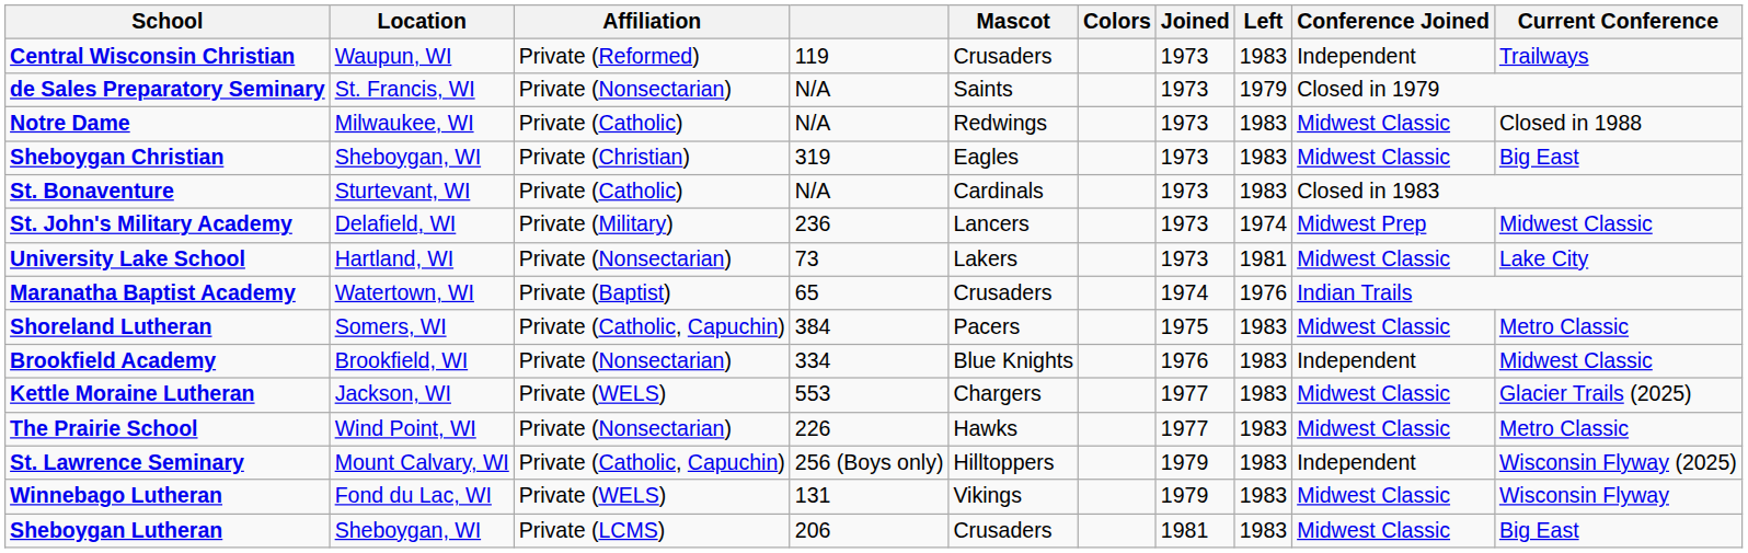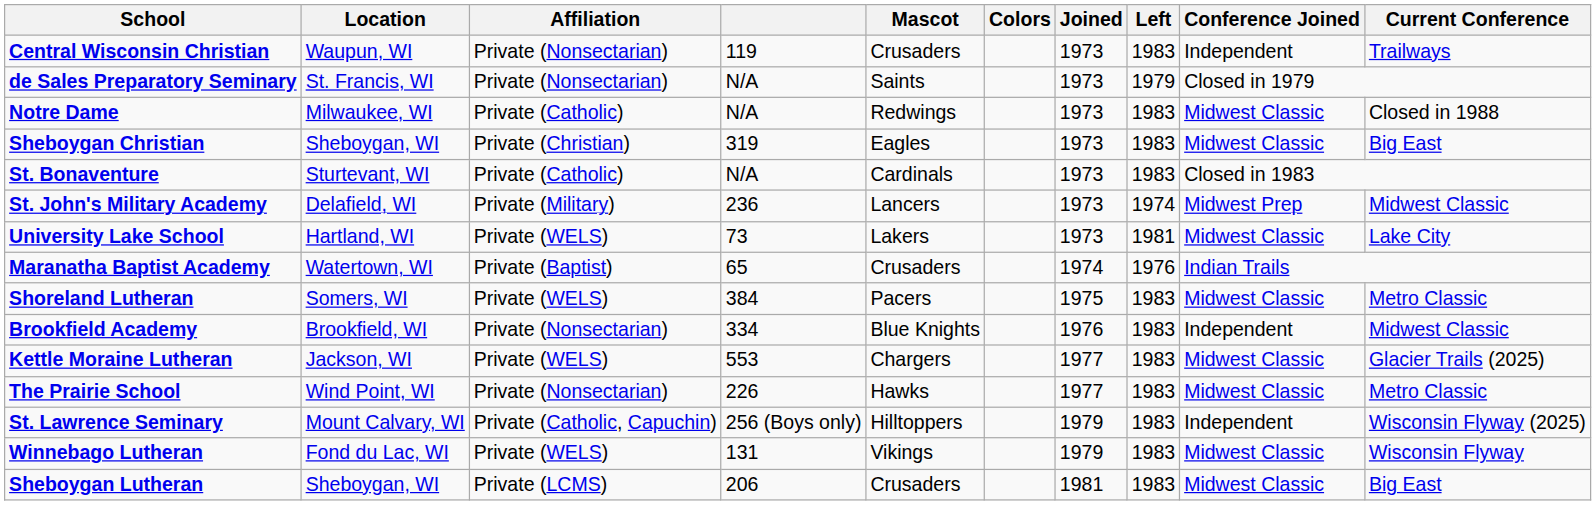 <table class="wikitable sortable">
 <tr>
 <th>School</th>
 <th>Location</th>
 <th>Affiliation</th>
 <th></th>
 <th>Mascot</th>
 <th>Colors</th>
 <th>Joined</th>
 <th>Left</th>
 <th>Conference Joined</th>
 <th>Current Conference</th>
 </tr>
 <tr>
 <td><a href='#'><strong>Central Wisconsin Christian</strong></a></td>
 <td><a href='#'>Waupun, WI</a></td>
-<td>Private (<a href='#'>Reformed</a>)</td>
+<td>Private (<a href='#'>Nonsectarian</a>)</td>
 <td>119</td>
 <td>Crusaders</td>
 <td> </td>
 <td>1973</td>
 <td>1983</td>
 <td>Independent</td>
 <td><a href='#'>Trailways</a></td>
 </tr>
 <tr>
 <td><a href='#'><strong>de Sales Preparatory Seminary</strong></a></td>
 <td><a href='#'>St. Francis, WI</a></td>
 <td>Private (<a href='#'>Nonsectarian</a>)</td>
 <td>N/A</td>
 <td>Saints</td>
 <td> </td>
 <td>1973</td>
 <td>1979</td>
 <td colspan="2">Closed in 1979</td>
 </tr>
 <tr>
 <td><a href='#'><strong>Notre Dame</strong></a></td>
 <td><a href='#'>Milwaukee, WI</a></td>
 <td>Private (<a href='#'>Catholic</a>)</td>
 <td>N/A</td>
 <td>Redwings</td>
 <td> </td>
 <td>1973</td>
 <td>1983</td>
 <td><a href='#'>Midwest Classic</a></td>
 <td>Closed in 1988</td>
 </tr>
 <tr>
 <td><a href='#'><strong>Sheboygan Christian</strong></a></td>
 <td><a href='#'>Sheboygan, WI</a></td>
 <td>Private (<a href='#'>Christian</a>)</td>
 <td>319</td>
 <td>Eagles</td>
 <td> </td>
 <td>1973</td>
 <td>1983</td>
 <td><a href='#'>Midwest Classic</a></td>
 <td><a href='#'>Big East</a></td>
 </tr>
 <tr>
 <td><a href='#'><strong>St. Bonaventure</strong></a></td>
 <td><a href='#'>Sturtevant, WI</a></td>
 <td>Private (<a href='#'>Catholic</a>)</td>
 <td>N/A</td>
 <td>Cardinals</td>
 <td> </td>
 <td>1973</td>
 <td>1983</td>
 <td colspan="2">Closed in 1983</td>
 </tr>
 <tr>
 <td><a href='#'><strong>St. John's Military Academy</strong></a></td>
 <td><a href='#'>Delafield, WI</a></td>
 <td>Private (<a href='#'>Military</a>)</td>
 <td>236</td>
 <td>Lancers</td>
 <td> </td>
 <td>1973</td>
 <td>1974</td>
 <td><a href='#'>Midwest Prep</a></td>
 <td><a href='#'>Midwest Classic</a></td>
 </tr>
 <tr>
 <td><a href='#'><strong>University Lake School</strong></a></td>
 <td><a href='#'>Hartland, WI</a></td>
-<td>Private (<a href='#'>Nonsectarian</a>)</td>
+<td>Private (<a href='#'>WELS</a>)</td>
 <td>73</td>
 <td>Lakers</td>
 <td> </td>
 <td>1973</td>
 <td>1981</td>
 <td><a href='#'>Midwest Classic</a></td>
 <td><a href='#'>Lake City</a></td>
 </tr>
 <tr>
 <td><a href='#'><strong>Maranatha Baptist Academy</strong></a></td>
 <td><a href='#'>Watertown, WI</a></td>
 <td>Private (<a href='#'>Baptist</a>)</td>
 <td>65</td>
 <td>Crusaders</td>
 <td> </td>
 <td>1974</td>
 <td>1976</td>
 <td colspan="2"><a href='#'>Indian Trails</a></td>
 </tr>
 <tr>
 <td><a href='#'><strong>Shoreland Lutheran</strong></a></td>
 <td><a href='#'>Somers, WI</a></td>
-<td>Private (<a href='#'>Catholic</a>, <a href='#'>Capuchin</a>)</td>
+<td>Private (<a href='#'>WELS</a>)</td>
 <td>384</td>
 <td>Pacers</td>
 <td> </td>
 <td>1975</td>
 <td>1983</td>
 <td><a href='#'>Midwest Classic</a></td>
 <td><a href='#'>Metro Classic</a></td>
 </tr>
 <tr>
 <td><a href='#'><strong>Brookfield Academy</strong></a></td>
 <td><a href='#'>Brookfield, WI</a></td>
 <td>Private (<a href='#'>Nonsectarian</a>)</td>
 <td>334</td>
 <td>Blue Knights</td>
 <td> </td>
 <td>1976</td>
 <td>1983</td>
 <td>Independent</td>
 <td><a href='#'>Midwest Classic</a></td>
 </tr>
 <tr>
 <td><a href='#'><strong>Kettle Moraine Lutheran</strong></a></td>
 <td><a href='#'>Jackson, WI</a></td>
 <td>Private (<a href='#'>WELS</a>)</td>
 <td>553</td>
 <td>Chargers</td>
 <td> </td>
 <td>1977</td>
 <td>1983</td>
 <td><a href='#'>Midwest Classic</a></td>
 <td><a href='#'>Glacier Trails</a> (2025)</td>
 </tr>
 <tr>
 <td><a href='#'><strong>The Prairie School</strong></a></td>
 <td><a href='#'>Wind Point, WI</a></td>
 <td>Private (<a href='#'>Nonsectarian</a>)</td>
 <td>226</td>
 <td>Hawks</td>
 <td> </td>
 <td>1977</td>
 <td>1983</td>
 <td><a href='#'>Midwest Classic</a></td>
 <td><a href='#'>Metro Classic</a></td>
 </tr>
 <tr>
 <td><a href='#'><strong>St. Lawrence Seminary</strong></a></td>
 <td><a href='#'>Mount Calvary, WI</a></td>
 <td>Private (<a href='#'>Catholic</a>, <a href='#'>Capuchin</a>)</td>
 <td>256 (Boys only)</td>
 <td>Hilltoppers</td>
 <td> </td>
 <td>1979</td>
 <td>1983</td>
 <td>Independent</td>
 <td><a href='#'>Wisconsin Flyway</a> (2025)</td>
 </tr>
 <tr>
 <td><a href='#'><strong>Winnebago Lutheran</strong></a></td>
 <td><a href='#'>Fond du Lac, WI</a></td>
 <td>Private (<a href='#'>WELS</a>)</td>
 <td>131</td>
 <td>Vikings</td>
 <td> </td>
 <td>1979</td>
 <td>1983</td>
 <td><a href='#'>Midwest Classic</a></td>
 <td><a href='#'>Wisconsin Flyway</a></td>
 </tr>
 <tr>
 <td><a href='#'><strong>Sheboygan Lutheran</strong></a></td>
 <td><a href='#'>Sheboygan, WI</a></td>
 <td>Private (<a href='#'>LCMS</a>)</td>
 <td>206</td>
 <td>Crusaders</td>
 <td> </td>
 <td>1981</td>
 <td>1983</td>
 <td><a href='#'>Midwest Classic</a></td>
 <td><a href='#'>Big East</a></td>
 </tr>
 </table>
